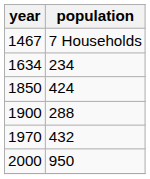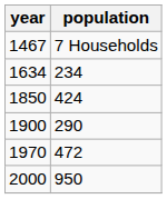 <table class="wikitable">
 <tr>
 <th>year</th>
 <th>population</th>
 </tr>
 <tr>
 <td>1467</td>
 <td>7 Households</td>
 </tr>
 <tr>
 <td>1634</td>
 <td>234</td>
 </tr>
 <tr>
 <td>1850</td>
 <td>424</td>
 </tr>
 <tr>
 <td>1900</td>
-<td>288</td>
+<td>290</td>
 </tr>
 <tr>
 <td>1970</td>
-<td>432</td>
+<td>472</td>
 </tr>
 <tr>
 <td>2000</td>
 <td>950</td>
 </tr>
 <tr>
 </tr>
 </table>
